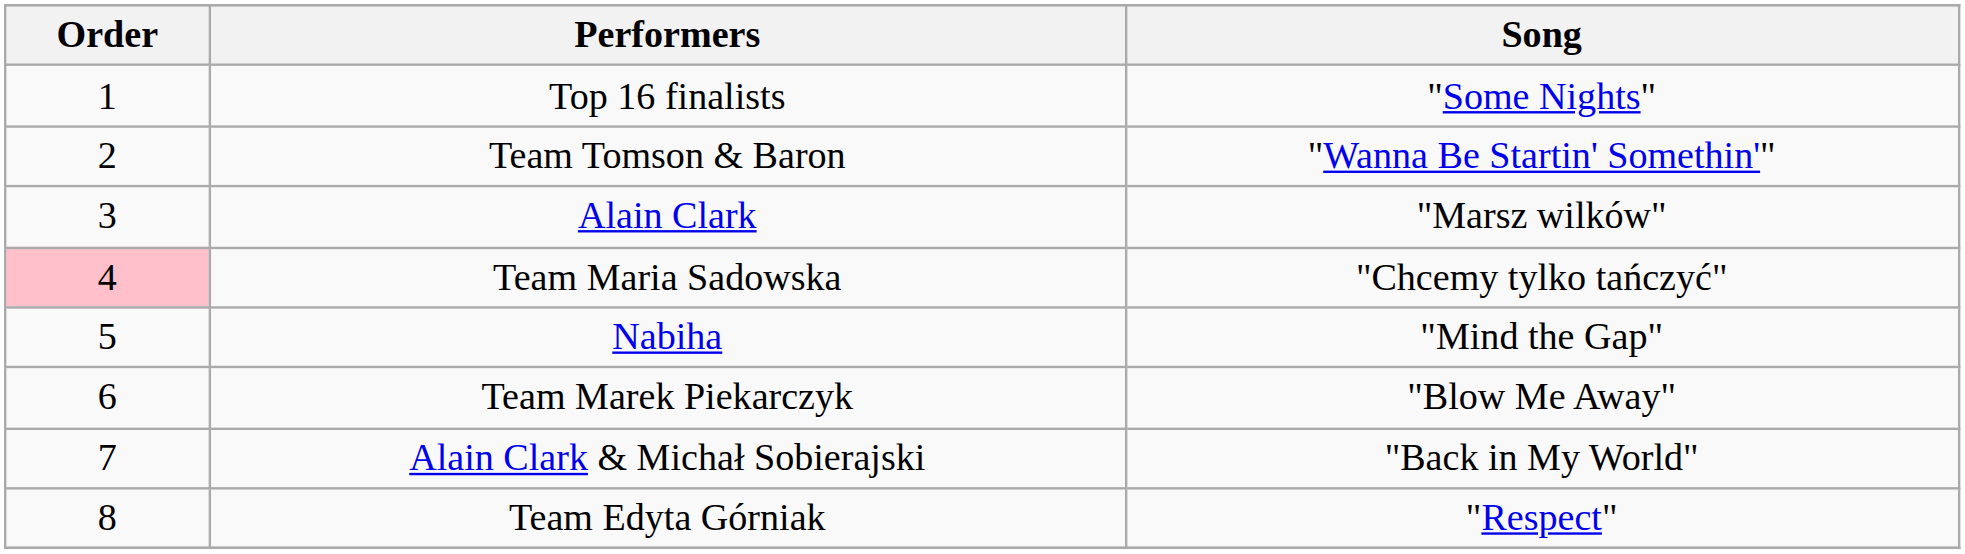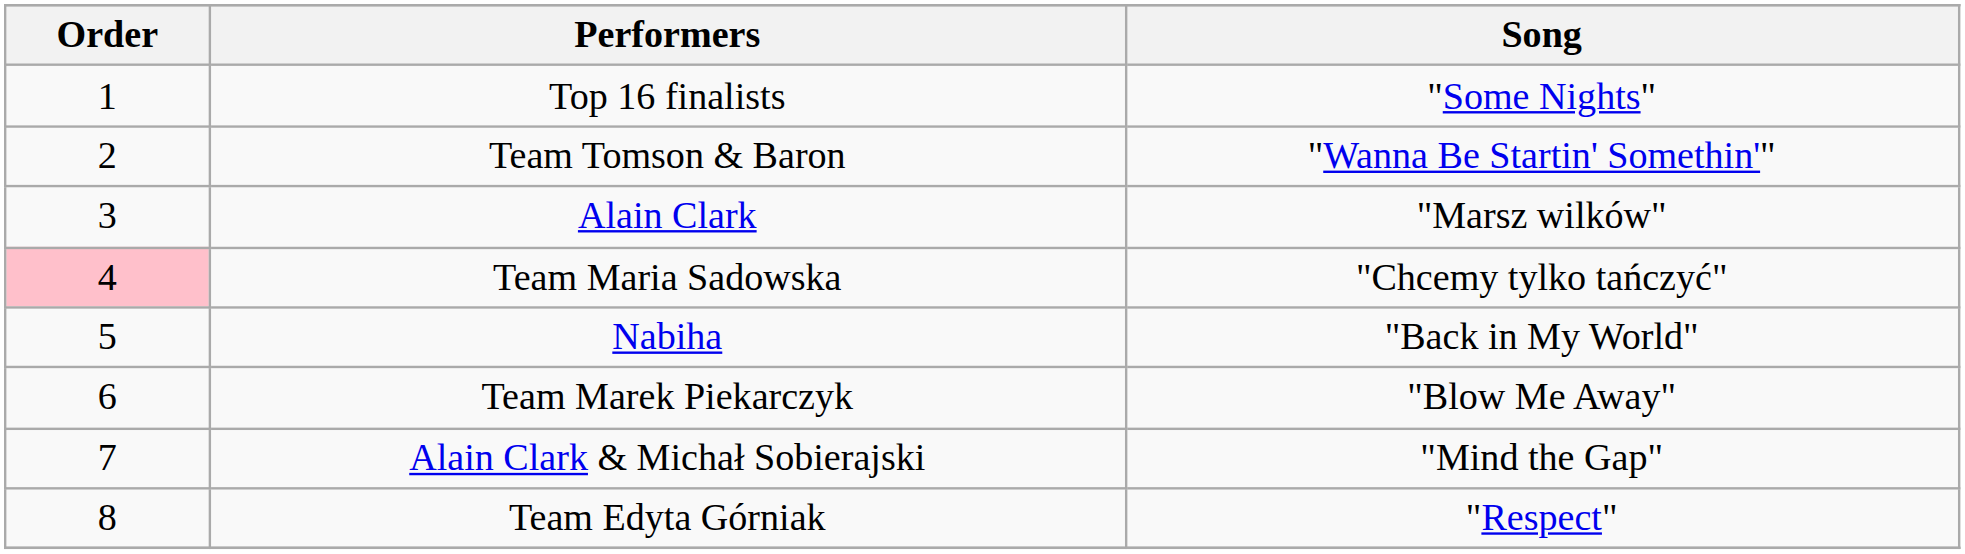 <table class="wikitable" style="text-align:center; width:65%;">
 <tr>
 </tr>
 <tr>
 <th>Order</th>
 <th>Performers</th>
 <th>Song</th>
 </tr>
 <tr>
 <td>1</td>
 <td>Top 16 finalists</td>
 <td>"<a href='#'>Some Nights</a>"</td>
 </tr>
 <tr>
 <td>2</td>
 <td>Team Tomson & Baron</td>
 <td>"<a href='#'>Wanna Be Startin' Somethin'</a>"</td>
 </tr>
 <tr>
 <td>3</td>
 <td><a href='#'>Alain Clark</a></td>
 <td>"Marsz wilków"</td>
 </tr>
 <tr>
 <td style="background: pink;">4</td>
 <td>Team Maria Sadowska</td>
 <td>"Chcemy tylko tańczyć"</td>
 </tr>
 <tr>
 <td>5</td>
 <td><a href='#'>Nabiha</a></td>
-<td>"Mind the Gap"</td>
+<td>"Back in My World"</td>
 </tr>
 <tr>
 <td>6</td>
 <td>Team Marek Piekarczyk</td>
 <td>"Blow Me Away"</td>
 </tr>
 <tr>
 <td>7</td>
 <td><a href='#'>Alain Clark</a> & Michał Sobierajski</td>
-<td>"Back in My World"</td>
+<td>"Mind the Gap"</td>
 </tr>
 <tr>
 <td>8</td>
 <td>Team Edyta Górniak</td>
 <td>"<a href='#'>Respect</a>"</td>
 </tr>
 <tr>
 </tr>
 </table>
